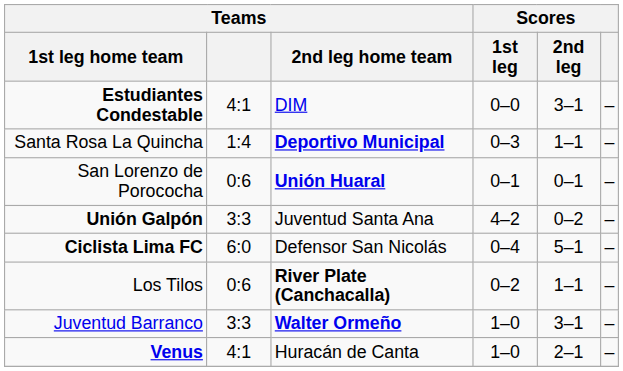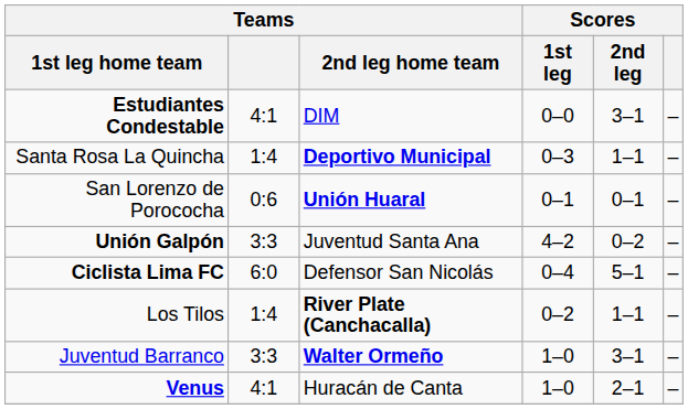 <table class="wikitable" style="text-align: center;">
 <tr>
 <th colspan=3>Teams</th>
 <th colspan=3>Scores</th>
 </tr>
 <tr>
 <th width="175">1st leg home team</th>
 <th width="50"></th>
 <th width="175">2nd leg home team</th>
 <th width="50">1st leg</th>
 <th width="50">2nd leg</th>
 <th></th>
 </tr>
 <tr>
 <td align=right><strong>Estudiantes Condestable</strong></td>
 <td>4:1</td>
 <td align=left><a href='#'>DIM</a></td>
 <td>0–0</td>
 <td>3–1</td>
 <td>–</td>
 </tr>
 <tr>
 <td align=right>Santa Rosa La Quincha</td>
 <td>1:4</td>
 <td align=left><strong><a href='#'>Deportivo Municipal</a></strong></td>
 <td>0–3</td>
 <td>1–1</td>
 <td>–</td>
 </tr>
 <tr>
 <td align=right>San Lorenzo de Porococha</td>
 <td>0:6</td>
 <td align=left><strong><a href='#'>Unión Huaral</a></strong></td>
 <td>0–1</td>
 <td>0–1</td>
 <td>–</td>
 </tr>
 <tr>
 <td align=right><strong>Unión Galpón</strong></td>
 <td>3:3</td>
 <td align=left>Juventud Santa Ana</td>
 <td>4–2</td>
 <td>0–2</td>
 <td>–</td>
 </tr>
 <tr>
 <td align=right><strong>Ciclista Lima FC</strong></td>
 <td>6:0</td>
 <td align=left>Defensor San Nicolás</td>
 <td>0–4</td>
 <td>5–1</td>
 <td>–</td>
 </tr>
 <tr>
 <td align=right>Los Tilos</td>
-<td>0:6</td>
+<td>1:4</td>
 <td align=left><strong>River Plate (Canchacalla)</strong></td>
 <td>0–2</td>
 <td>1–1</td>
 <td>–</td>
 </tr>
 <tr>
 <td align=right><a href='#'>Juventud Barranco</a></td>
 <td>3:3</td>
 <td align=left><strong><a href='#'>Walter Ormeño</a></strong></td>
 <td>1–0</td>
 <td>3–1</td>
 <td>–</td>
 </tr>
 <tr>
 <td align=right><strong><a href='#'>Venus</a></strong></td>
 <td>4:1</td>
 <td align=left>Huracán de Canta</td>
 <td>1–0</td>
 <td>2–1</td>
 <td>–</td>
 </tr>
 <tr>
 </tr>
 </table>
